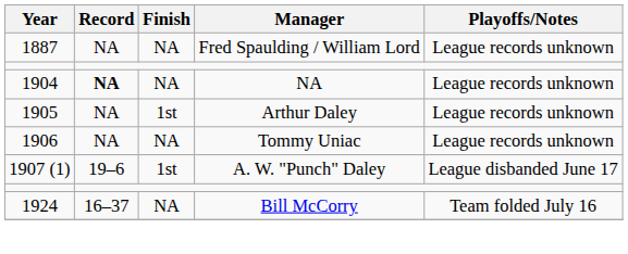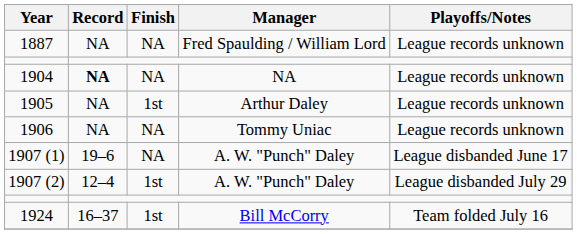 <table class="wikitable" style="text-align:center">
 <tr>
 <th>Year</th>
 <th>Record</th>
 <th>Finish</th>
 <th>Manager</th>
 <th>Playoffs/Notes</th>
 </tr>
 <tr>
 <td>1887</td>
 <td>NA</td>
 <td>NA</td>
 <td>Fred Spaulding / William Lord</td>
 <td>League records unknown</td>
 </tr>
 <tr>
 <td></td>
 </tr>
 <tr>
 <td>1904</td>
 <td><strong>NA</strong></td>
 <td>NA</td>
 <td>NA</td>
 <td>League records unknown</td>
 </tr>
 <tr>
 <td>1905</td>
 <td>NA</td>
 <td>1st</td>
 <td>Arthur Daley</td>
 <td>League records unknown</td>
 </tr>
 <tr>
 <td>1906</td>
 <td>NA</td>
 <td>NA</td>
 <td>Tommy Uniac</td>
 <td>League records unknown</td>
 </tr>
 <tr>
 <td>1907 (1)</td>
 <td>19–6</td>
+<td>NA</td>
+<td>A. W. "Punch" Daley</td>
+<td>League disbanded June 17</td>
+</tr>
+<tr>
+<td>1907 (2)</td>
+<td>12–4</td>
 <td>1st</td>
 <td>A. W. "Punch" Daley</td>
-<td>League disbanded June 17</td>
+<td>League disbanded July 29</td>
 </tr>
 <tr>
 <td></td>
 </tr>
 <tr>
 <td>1924</td>
 <td>16–37</td>
-<td>NA</td>
+<td>1st</td>
 <td><a href='#'>Bill McCorry</a></td>
 <td>Team folded July 16</td>
 </tr>
 <tr>
 </tr>
 </table>
